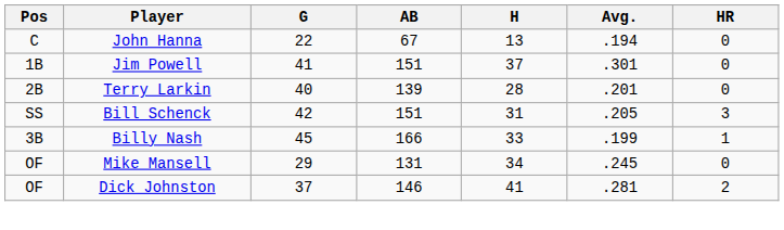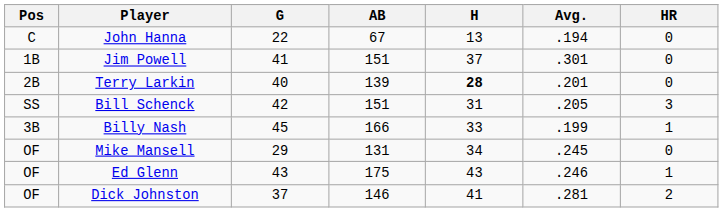 <table class="wikitable sortable">
 <tr>
 <th bgcolor="#DDDDFF" width="5%">Pos</th>
 <th bgcolor="#DDDDFF" width="16%">Player</th>
 <th bgcolor="#DDDDFF" width="9%">G</th>
 <th bgcolor="#DDDDFF" width="9%">AB</th>
 <th bgcolor="#DDDDFF" width="9%">H</th>
 <th bgcolor="#DDDDFF" width="9%">Avg.</th>
 <th bgcolor="#DDDDFF" width="9%">HR</th>
 </tr>
 <tr align="center">
 <td>C</td>
 <td><a href='#'>John Hanna</a></td>
 <td>22</td>
 <td>67</td>
 <td>13</td>
 <td>.194</td>
 <td>0</td>
 </tr>
 <tr align=center>
 <td>1B</td>
 <td><a href='#'>Jim Powell</a></td>
 <td>41</td>
 <td>151</td>
 <td>37</td>
 <td>.301</td>
 <td>0</td>
 </tr>
 <tr align=center>
 <td>2B</td>
 <td><a href='#'>Terry Larkin</a></td>
 <td>40</td>
 <td>139</td>
-<td>28</td>
+<td><strong>28</strong></td>
 <td>.201</td>
 <td>0</td>
 </tr>
 <tr align=center>
 <td>SS</td>
 <td><a href='#'>Bill Schenck</a></td>
 <td>42</td>
 <td>151</td>
 <td>31</td>
 <td>.205</td>
 <td>3</td>
 </tr>
 <tr align=center>
 <td>3B</td>
 <td><a href='#'>Billy Nash</a></td>
 <td>45</td>
 <td>166</td>
 <td>33</td>
 <td>.199</td>
 <td>1</td>
 </tr>
 <tr align=center>
 <td>OF</td>
 <td><a href='#'>Mike Mansell</a></td>
 <td>29</td>
 <td>131</td>
 <td>34</td>
 <td>.245</td>
 <td>0</td>
 </tr>
 <tr align=center>
 <td>OF</td>
+<td><a href='#'>Ed Glenn</a></td>
+<td>43</td>
+<td>175</td>
+<td>43</td>
+<td>.246</td>
+<td>1</td>
+</tr>
+<tr align=center>
+<td>OF</td>
 <td><a href='#'>Dick Johnston</a></td>
 <td>37</td>
 <td>146</td>
 <td>41</td>
 <td>.281</td>
 <td>2</td>
 </tr>
 </table>
